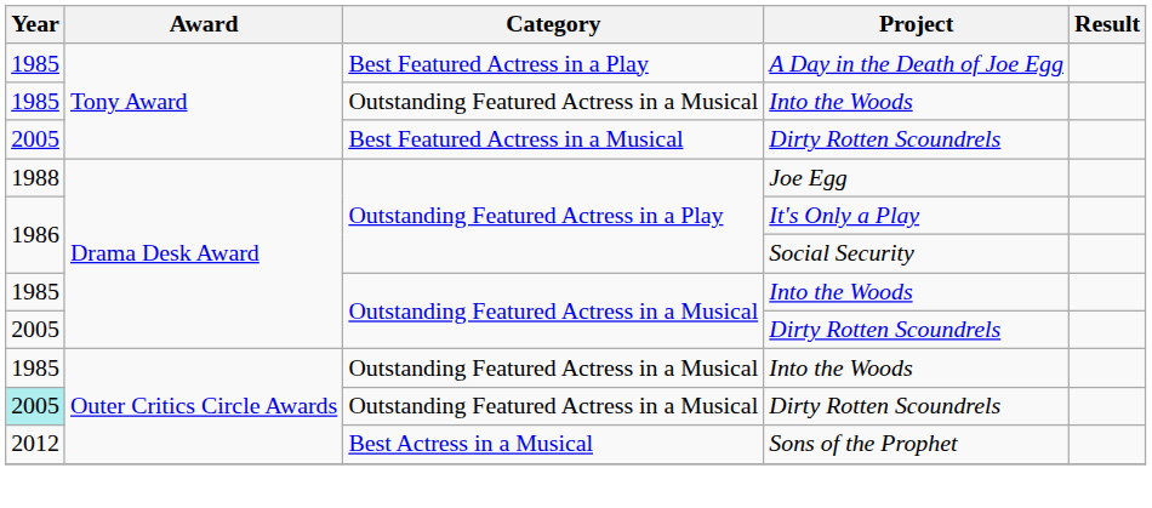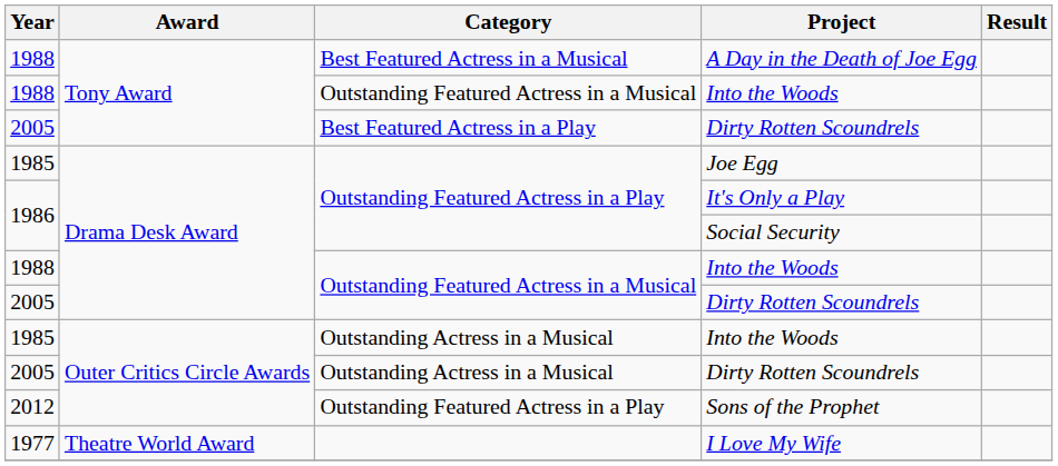 <table class=wikitable>
 <tr>
 <th>Year</th>
 <th>Award</th>
 <th>Category</th>
 <th>Project</th>
 <th>Result</th>
 </tr>
 <tr>
-<td><a href='#'>1985</a></td>
+<td><a href='#'>1988</a></td>
 <td rowspan=3><a href='#'>Tony Award</a></td>
-<td><a href='#'>Best Featured Actress in a Play</a></td>
+<td><a href='#'>Best Featured Actress in a Musical</a></td>
 <td><em><a href='#'>A Day in the Death of Joe Egg</a></em></td>
 <td></td>
 </tr>
 <tr>
-<td><a href='#'>1985</a></td>
+<td><a href='#'>1988</a></td>
 <td>Outstanding Featured Actress in a Musical</td>
 <td><em><a href='#'>Into the Woods</a></em></td>
 <td></td>
 </tr>
 <tr>
 <td><a href='#'>2005</a></td>
-<td><a href='#'>Best Featured Actress in a Musical</a></td>
+<td><a href='#'>Best Featured Actress in a Play</a></td>
 <td><em><a href='#'>Dirty Rotten Scoundrels</a></em></td>
 <td></td>
 </tr>
 <tr>
-<td align="center">1988</td>
+<td align="center">1985</td>
 <td rowspan=5><a href='#'>Drama Desk Award</a></td>
 <td rowspan=3><a href='#'>Outstanding Featured Actress in a Play</a></td>
 <td><em>Joe Egg</em></td>
 <td></td>
 </tr>
 <tr>
 <td align="center" rowspan="2">1986</td>
 <td><em><a href='#'>It's Only a Play</a></em></td>
 <td></td>
 </tr>
 <tr>
 <td><em>Social Security</em></td>
 <td></td>
 </tr>
 <tr>
-<td align="center">1985</td>
+<td align="center">1988</td>
 <td rowspan="2"><a href='#'>Outstanding Featured Actress in a Musical</a></td>
 <td><em><a href='#'>Into the Woods</a></em></td>
 <td></td>
 </tr>
 <tr>
 <td align="center">2005</td>
 <td><em><a href='#'>Dirty Rotten Scoundrels</a></em></td>
 <td></td>
 </tr>
 <tr>
 <td>1985</td>
 <td rowspan=3><a href='#'>Outer Critics Circle Awards</a></td>
-<td>Outstanding Featured Actress in a Musical</td>
+<td>Outstanding Actress in a Musical</td>
 <td><em>Into the Woods</em></td>
 <td></td>
 </tr>
 <tr>
-<td style="background: paleturquoise;">2005</td>
-<td>Outstanding Featured Actress in a Musical</td>
+<td>2005</td>
+<td>Outstanding Actress in a Musical</td>
 <td><em>Dirty Rotten Scoundrels</em></td>
 <td></td>
 </tr>
 <tr>
 <td>2012</td>
-<td><a href='#'>Best Actress in a Musical</a></td>
+<td>Outstanding Featured Actress in a Play</td>
 <td><em>Sons of the Prophet</em></td>
+<td></td>
+</tr>
+<tr>
+<td align="center">1977</td>
+<td><a href='#'>Theatre World Award</a></td>
+<td></td>
+<td><em><a href='#'>I Love My Wife</a></em></td>
 <td></td>
 </tr>
 <tr>
 </tr>
 </table>
